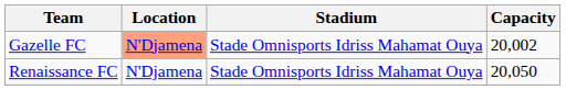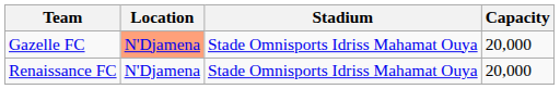 <table class="wikitable sortable">
 <tr>
 <th>Team</th>
 <th>Location</th>
 <th>Stadium</th>
 <th>Capacity</th>
 </tr>
 <tr>
 <td><a href='#'>Gazelle FC</a></td>
 <td style="background: lightsalmon;"><a href='#'>N'Djamena</a></td>
 <td><a href='#'>Stade Omnisports Idriss Mahamat Ouya</a></td>
-<td>20,002</td>
+<td>20,000</td>
 </tr>
 <tr>
 <td><a href='#'>Renaissance FC</a></td>
 <td><a href='#'>N'Djamena</a></td>
 <td><a href='#'>Stade Omnisports Idriss Mahamat Ouya</a></td>
-<td>20,050</td>
+<td>20,000</td>
 </tr>
 <tr>
 </tr>
 </table>
